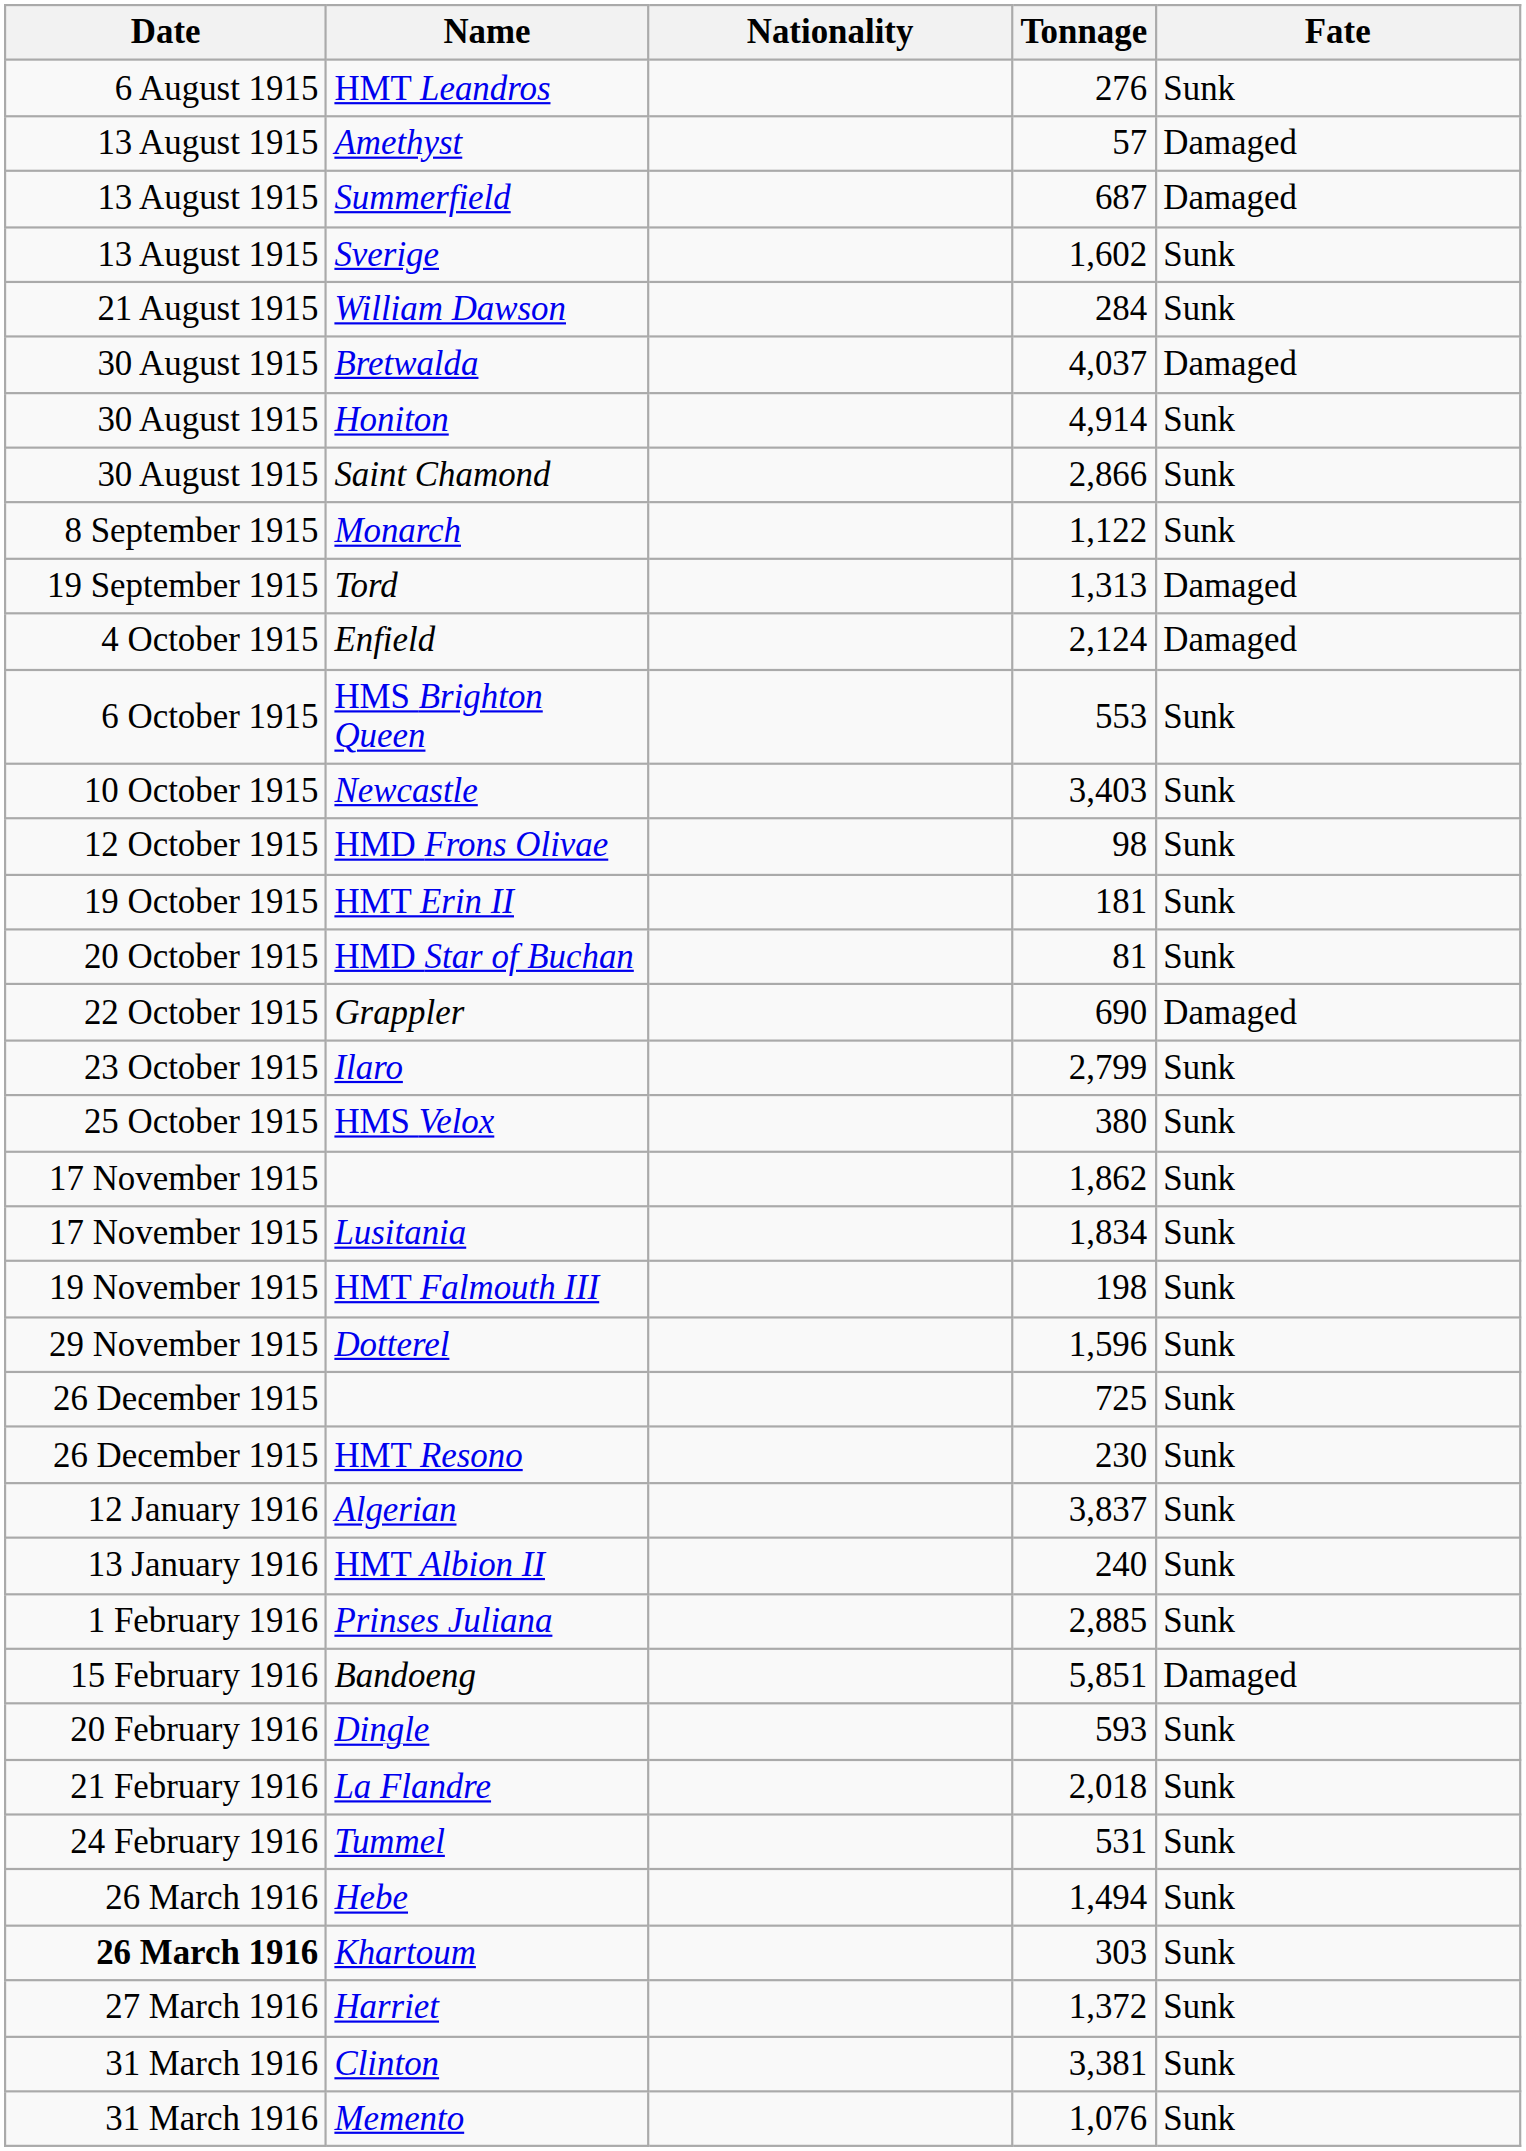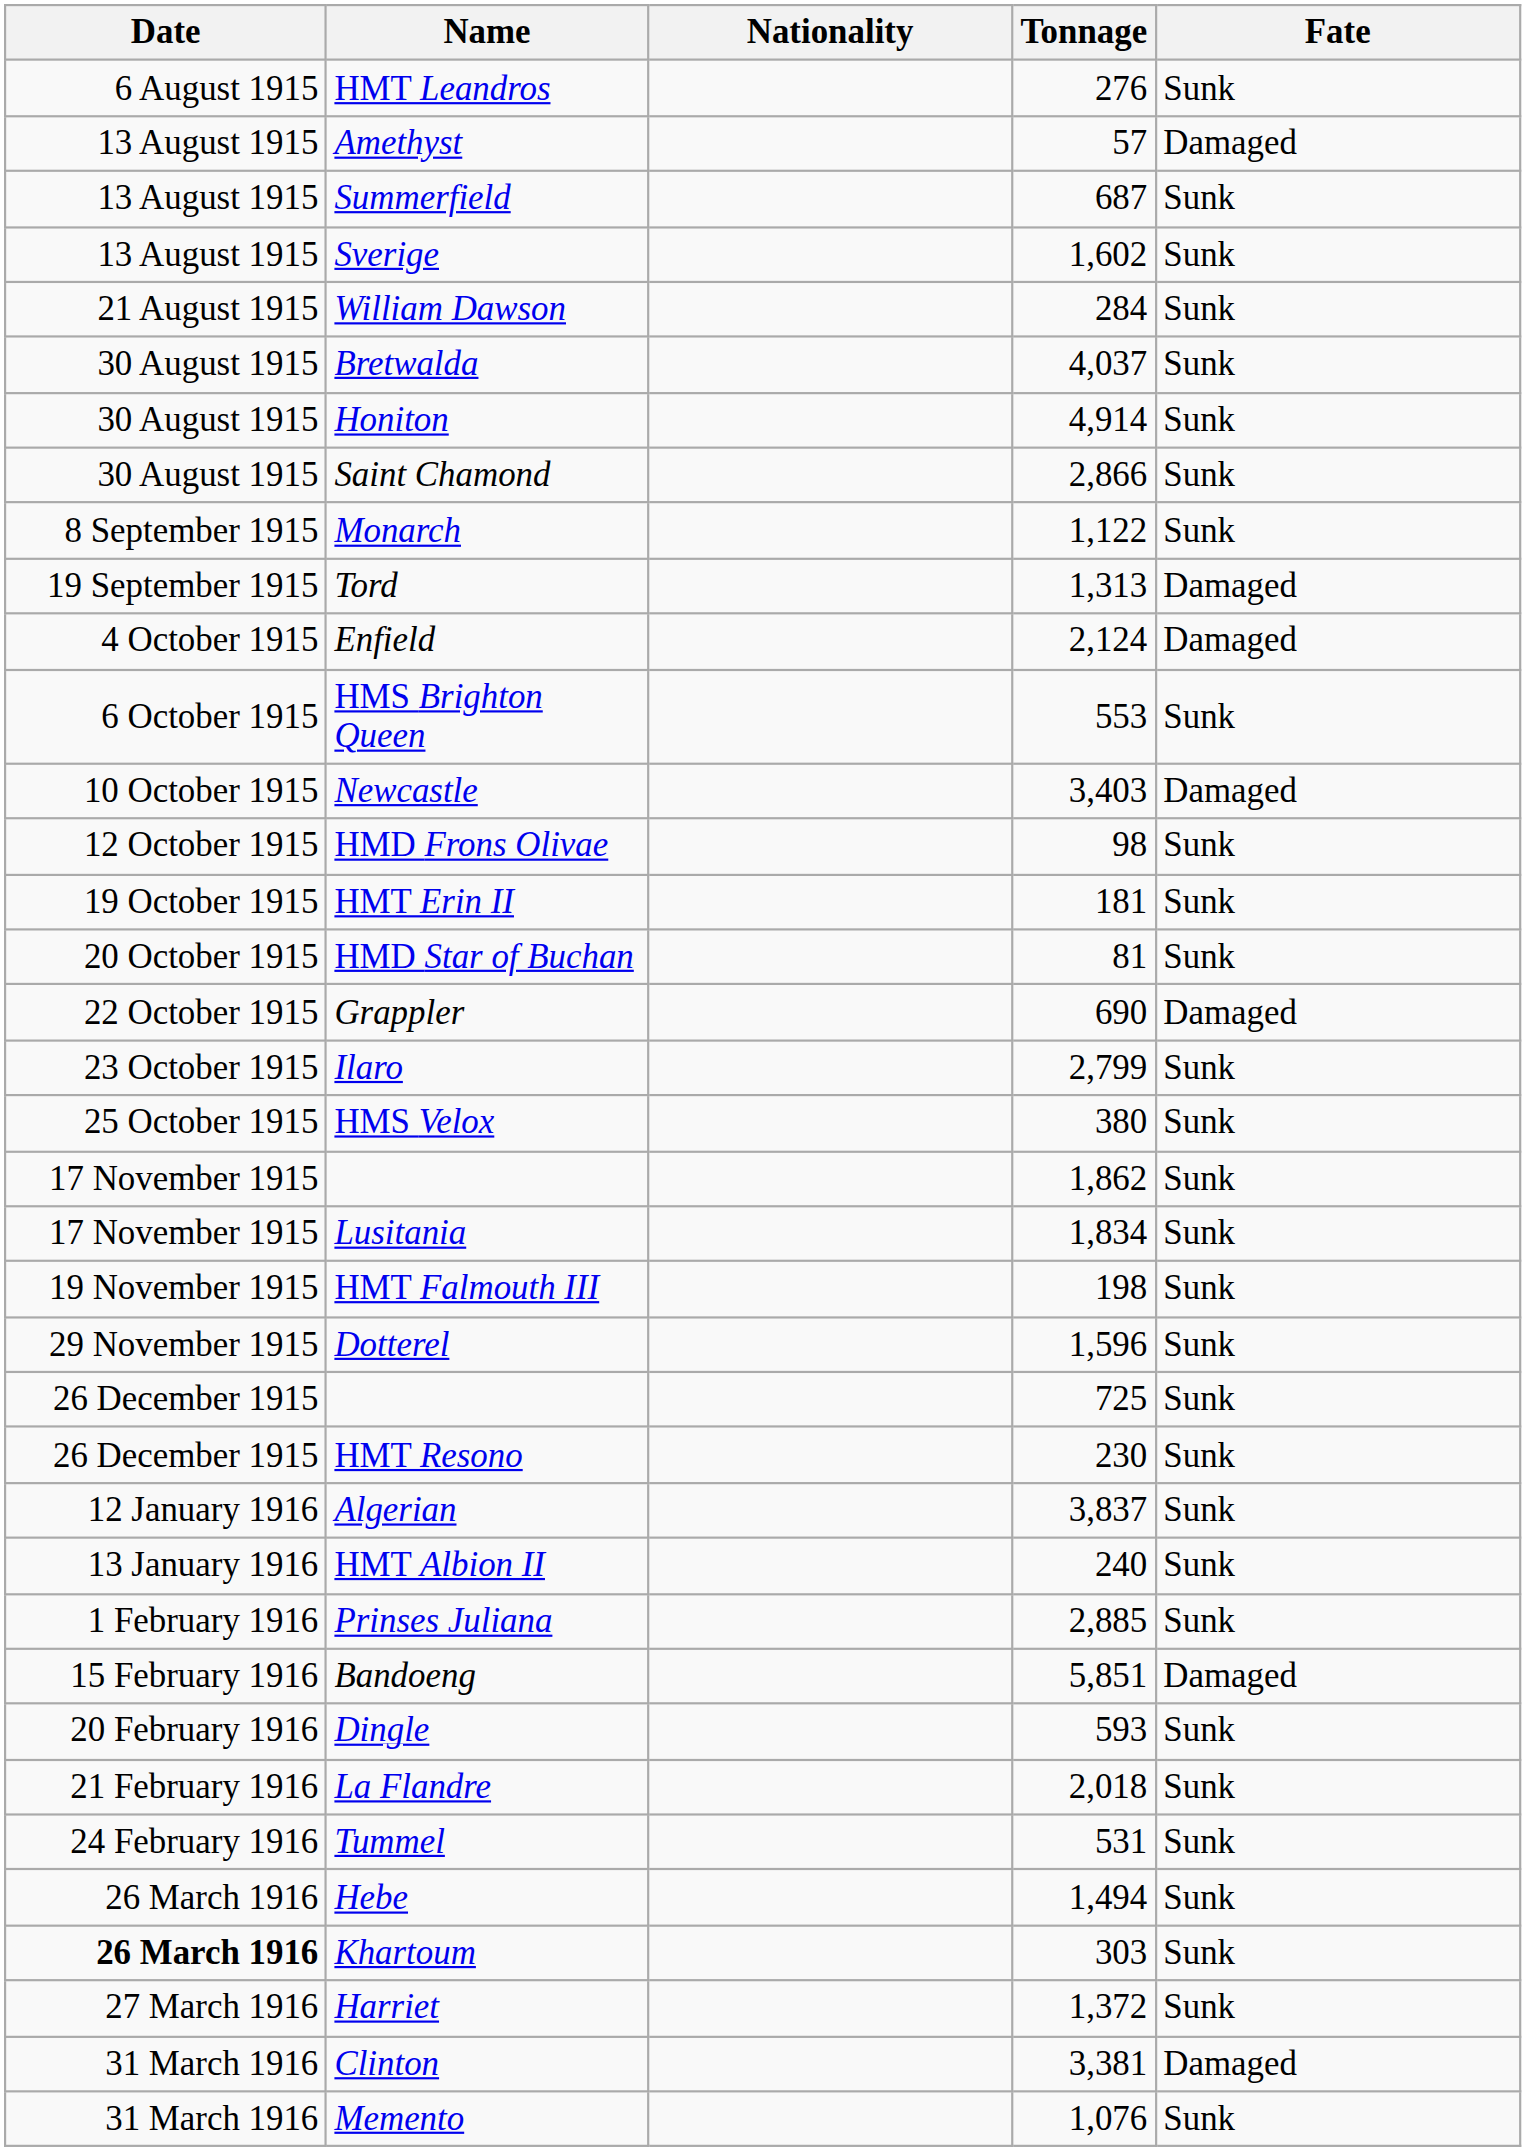 <table class="wikitable sortable">
 <tr>
 <th width="140px">Date</th>
 <th width="140px">Name</th>
 <th width="160px">Nationality</th>
 <th width="25px">Tonnage</th>
 <th width="160px">Fate</th>
 </tr>
 <tr>
 <td align="right">6 August 1915</td>
 <td align="left"><a href='#'>HMT <em>Leandros</em></a></td>
 <td align="left"></td>
 <td align="right">276</td>
 <td align="left">Sunk</td>
 </tr>
 <tr>
 <td align="right">13 August 1915</td>
 <td align="left"><a href='#'><em>Amethyst</em></a></td>
 <td align="left"></td>
 <td align="right">57</td>
 <td align="left">Damaged</td>
 </tr>
 <tr>
 <td align="right">13 August 1915</td>
 <td align="left"><a href='#'><em>Summerfield</em></a></td>
 <td align="left"></td>
 <td align="right">687</td>
-<td align="left">Damaged</td>
+<td align="left">Sunk</td>
 </tr>
 <tr>
 <td align="right">13 August 1915</td>
 <td align="left"><a href='#'><em>Sverige</em></a></td>
 <td align="left"></td>
 <td align="right">1,602</td>
 <td align="left">Sunk</td>
 </tr>
 <tr>
 <td align="right">21 August 1915</td>
 <td align="left"><a href='#'><em>William Dawson</em></a></td>
 <td align="left"></td>
 <td align="right">284</td>
 <td align="left">Sunk</td>
 </tr>
 <tr>
 <td align="right">30 August 1915</td>
 <td align="left"><a href='#'><em>Bretwalda</em></a></td>
 <td align="left"></td>
 <td align="right">4,037</td>
-<td align="left">Damaged</td>
+<td align="left">Sunk</td>
 </tr>
 <tr>
 <td align="right">30 August 1915</td>
 <td align="left"><a href='#'><em>Honiton</em></a></td>
 <td align="left"></td>
 <td align="right">4,914</td>
 <td align="left">Sunk</td>
 </tr>
 <tr>
 <td align="right">30 August 1915</td>
 <td align="left"><em>Saint Chamond</em></td>
 <td align="left"></td>
 <td align="right">2,866</td>
 <td align="left">Sunk</td>
 </tr>
 <tr>
 <td align="right">8 September 1915</td>
 <td align="left"><a href='#'><em>Monarch</em></a></td>
 <td align="left"></td>
 <td align="right">1,122</td>
 <td align="left">Sunk</td>
 </tr>
 <tr>
 <td align="right">19 September 1915</td>
 <td align="left"><em>Tord</em></td>
 <td align="left"></td>
 <td align="right">1,313</td>
 <td align="left">Damaged</td>
 </tr>
 <tr>
 <td align="right">4 October 1915</td>
 <td align="left"><em>Enfield</em></td>
 <td align="left"></td>
 <td align="right">2,124</td>
 <td align="left">Damaged</td>
 </tr>
 <tr>
 <td align="right">6 October 1915</td>
 <td align="left"><a href='#'>HMS <em>Brighton Queen</em></a></td>
 <td align="left"></td>
 <td align="right">553</td>
 <td align="left">Sunk</td>
 </tr>
 <tr>
 <td align="right">10 October 1915</td>
 <td align="left"><a href='#'><em>Newcastle</em></a></td>
 <td align="left"></td>
 <td align="right">3,403</td>
-<td align="left">Sunk</td>
+<td align="left">Damaged</td>
 </tr>
 <tr>
 <td align="right">12 October 1915</td>
 <td align="left"><a href='#'>HMD <em>Frons Olivae</em></a></td>
 <td align="left"></td>
 <td align="right">98</td>
 <td align="left">Sunk</td>
 </tr>
 <tr>
 <td align="right">19 October 1915</td>
 <td align="left"><a href='#'>HMT <em>Erin II</em></a></td>
 <td align="left"></td>
 <td align="right">181</td>
 <td align="left">Sunk</td>
 </tr>
 <tr>
 <td align="right">20 October 1915</td>
 <td align="left"><a href='#'>HMD <em>Star of Buchan</em></a></td>
 <td align="left"></td>
 <td align="right">81</td>
 <td align="left">Sunk</td>
 </tr>
 <tr>
 <td align="right">22 October 1915</td>
 <td align="left"><em>Grappler</em></td>
 <td align="left"></td>
 <td align="right">690</td>
 <td align="left">Damaged</td>
 </tr>
 <tr>
 <td align="right">23 October 1915</td>
 <td align="left"><a href='#'><em>Ilaro</em></a></td>
 <td align="left"></td>
 <td align="right">2,799</td>
 <td align="left">Sunk</td>
 </tr>
 <tr>
 <td align="right">25 October 1915</td>
 <td align="left"><a href='#'>HMS <em>Velox</em></a></td>
 <td align="left"></td>
 <td align="right">380</td>
 <td align="left">Sunk</td>
 </tr>
 <tr>
 <td align="right">17 November 1915</td>
 <td align="left"></td>
 <td align="left"></td>
 <td align="right">1,862</td>
 <td align="left">Sunk</td>
 </tr>
 <tr>
 <td align="right">17 November 1915</td>
 <td align="left"><a href='#'><em>Lusitania</em></a></td>
 <td align="left"></td>
 <td align="right">1,834</td>
 <td align="left">Sunk</td>
 </tr>
 <tr>
 <td align="right">19 November 1915</td>
 <td align="left"><a href='#'>HMT <em>Falmouth III</em></a></td>
 <td align="left"></td>
 <td align="right">198</td>
 <td align="left">Sunk</td>
 </tr>
 <tr>
 <td align="right">29 November 1915</td>
 <td align="left"><a href='#'><em>Dotterel</em></a></td>
 <td align="left"></td>
 <td align="right">1,596</td>
 <td align="left">Sunk</td>
 </tr>
 <tr>
 <td align="right">26 December 1915</td>
 <td align="left"></td>
 <td align="left"></td>
 <td align="right">725</td>
 <td align="left">Sunk</td>
 </tr>
 <tr>
 <td align="right">26 December 1915</td>
 <td align="left"><a href='#'>HMT <em>Resono</em></a></td>
 <td align="left"></td>
 <td align="right">230</td>
 <td align="left">Sunk</td>
 </tr>
 <tr>
 <td align="right">12 January 1916</td>
 <td align="left"><a href='#'><em>Algerian</em></a></td>
 <td align="left"></td>
 <td align="right">3,837</td>
 <td align="left">Sunk</td>
 </tr>
 <tr>
 <td align="right">13 January 1916</td>
 <td align="left"><a href='#'>HMT <em>Albion II</em></a></td>
 <td align="left"></td>
 <td align="right">240</td>
 <td align="left">Sunk</td>
 </tr>
 <tr>
 <td align="right">1 February 1916</td>
 <td align="left"><a href='#'><em>Prinses Juliana</em></a></td>
 <td align="left"></td>
 <td align="right">2,885</td>
 <td align="left">Sunk</td>
 </tr>
 <tr>
 <td align="right">15 February 1916</td>
 <td align="left"><em>Bandoeng</em></td>
 <td align="left"></td>
 <td align="right">5,851</td>
 <td align="left">Damaged</td>
 </tr>
 <tr>
 <td align="right">20 February 1916</td>
 <td align="left"><a href='#'><em>Dingle</em></a></td>
 <td align="left"></td>
 <td align="right">593</td>
 <td align="left">Sunk</td>
 </tr>
 <tr>
 <td align="right">21 February 1916</td>
 <td align="left"><a href='#'><em>La Flandre</em></a></td>
 <td align="left"></td>
 <td align="right">2,018</td>
 <td align="left">Sunk</td>
 </tr>
 <tr>
 <td align="right">24 February 1916</td>
 <td align="left"><a href='#'><em>Tummel</em></a></td>
 <td align="left"></td>
 <td align="right">531</td>
 <td align="left">Sunk</td>
 </tr>
 <tr>
 <td align="right">26 March 1916</td>
 <td align="left"><a href='#'><em>Hebe</em></a></td>
 <td align="left"></td>
 <td align="right">1,494</td>
 <td align="left">Sunk</td>
 </tr>
 <tr>
 <td align="right"><strong>26 March 1916</strong></td>
 <td align="left"><a href='#'><em>Khartoum</em></a></td>
 <td align="left"></td>
 <td align="right">303</td>
 <td align="left">Sunk</td>
 </tr>
 <tr>
 <td align="right">27 March 1916</td>
 <td align="left"><a href='#'><em>Harriet</em></a></td>
 <td align="left"></td>
 <td align="right">1,372</td>
 <td align="left">Sunk</td>
 </tr>
 <tr>
 <td align="right">31 March 1916</td>
 <td align="left"><a href='#'><em>Clinton</em></a></td>
 <td align="left"></td>
 <td align="right">3,381</td>
-<td align="left">Sunk</td>
+<td align="left">Damaged</td>
 </tr>
 <tr>
 <td align="right">31 March 1916</td>
 <td align="left"><a href='#'><em>Memento</em></a></td>
 <td align="left"></td>
 <td align="right">1,076</td>
 <td align="left">Sunk</td>
 </tr>
 </table>
